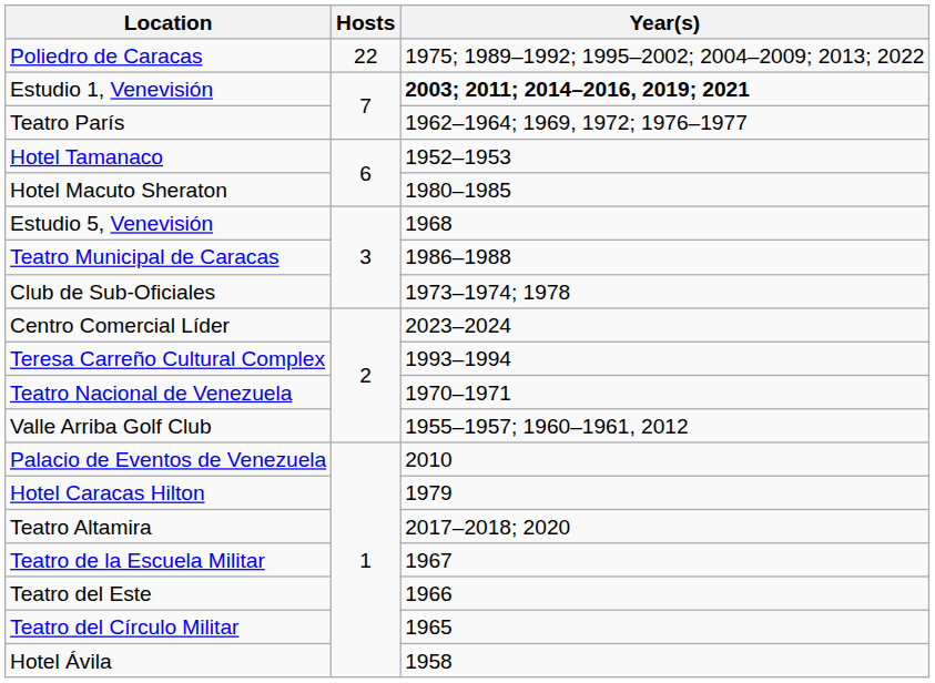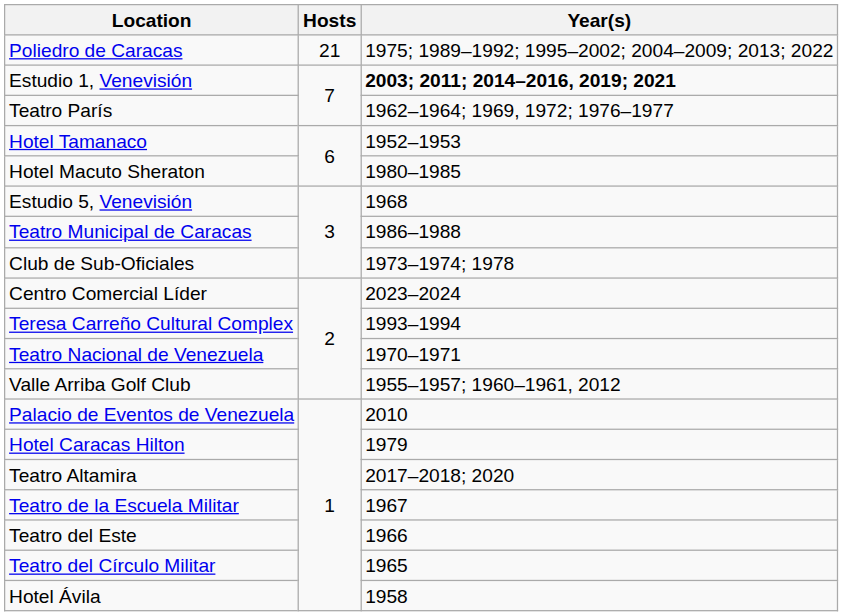 <table class="wikitable sortable" style="font-size: 95%;">
 <tr>
 <th>Location</th>
 <th>Hosts</th>
 <th>Year(s)</th>
 </tr>
 <tr>
 <td><a href='#'>Poliedro de Caracas</a></td>
-<td align="center">22</td>
+<td align="center">21</td>
 <td>1975; 1989–1992; 1995–2002; 2004–2009; 2013; 2022</td>
 </tr>
 <tr>
 <td>Estudio 1, <a href='#'>Venevisión</a></td>
 <td rowspan="2" align="center">7</td>
 <td><strong>2003; 2011; 2014–2016, 2019; 2021</strong></td>
 </tr>
 <tr>
 <td>Teatro París</td>
 <td>1962–1964; 1969, 1972; 1976–1977</td>
 </tr>
 <tr>
 <td><a href='#'>Hotel Tamanaco</a></td>
 <td rowspan="2" align="center">6</td>
 <td>1952–1953</td>
 </tr>
 <tr>
 <td>Hotel Macuto Sheraton</td>
 <td>1980–1985</td>
 </tr>
 <tr>
 <td>Estudio 5, <a href='#'>Venevisión</a></td>
 <td rowspan="3" align="center">3</td>
 <td>1968</td>
 </tr>
 <tr>
 <td><a href='#'>Teatro Municipal de Caracas</a></td>
 <td>1986–1988</td>
 </tr>
 <tr>
 <td>Club de Sub-Oficiales</td>
 <td>1973–1974; 1978</td>
 </tr>
 <tr>
 <td>Centro Comercial Líder</td>
 <td rowspan="4" align="center">2</td>
 <td>2023–2024</td>
 </tr>
 <tr>
 <td><a href='#'>Teresa Carreño Cultural Complex</a></td>
 <td>1993–1994</td>
 </tr>
 <tr>
 <td><a href='#'>Teatro Nacional de Venezuela</a></td>
 <td>1970–1971</td>
 </tr>
 <tr>
 <td>Valle Arriba Golf Club</td>
 <td>1955–1957; 1960–1961, 2012</td>
 </tr>
 <tr>
 <td><a href='#'>Palacio de Eventos de Venezuela</a></td>
 <td rowspan="7" align="center">1</td>
 <td>2010</td>
 </tr>
 <tr>
 <td><a href='#'>Hotel Caracas Hilton</a></td>
 <td>1979</td>
 </tr>
 <tr>
 <td>Teatro Altamira</td>
 <td>2017–2018; 2020</td>
 </tr>
 <tr>
 <td><a href='#'>Teatro de la Escuela Militar</a></td>
 <td>1967</td>
 </tr>
 <tr>
 <td>Teatro del Este</td>
 <td>1966</td>
 </tr>
 <tr>
 <td><a href='#'>Teatro del Círculo Militar</a></td>
 <td>1965</td>
 </tr>
 <tr>
 <td>Hotel Ávila</td>
 <td>1958</td>
 </tr>
 </table>
